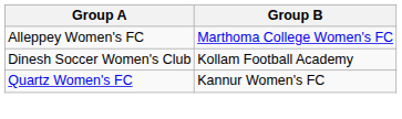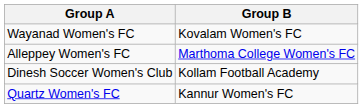 <table class="wikitable" style="text-align:center;">
 <tr>
 <th>Group A</th>
 <th>Group B</th>
+</tr>
+<tr>
+<td style="text-align:left;">Wayanad Women's FC</td>
+<td style="text-align:left;">Kovalam Women's FC</td>
 </tr>
 <tr>
 <td style="text-align:left;">Alleppey Women's FC</td>
 <td style="text-align:left;"><a href='#'>Marthoma College Women's FC</a></td>
 </tr>
 <tr>
 <td style="text-align:left;">Dinesh Soccer Women's Club</td>
 <td style="text-align:left;">Kollam Football Academy</td>
 </tr>
 <tr>
 <td style="text-align:left;"><a href='#'>Quartz Women's FC</a></td>
 <td style="text-align:left;">Kannur Women's FC</td>
 </tr>
 </table>
